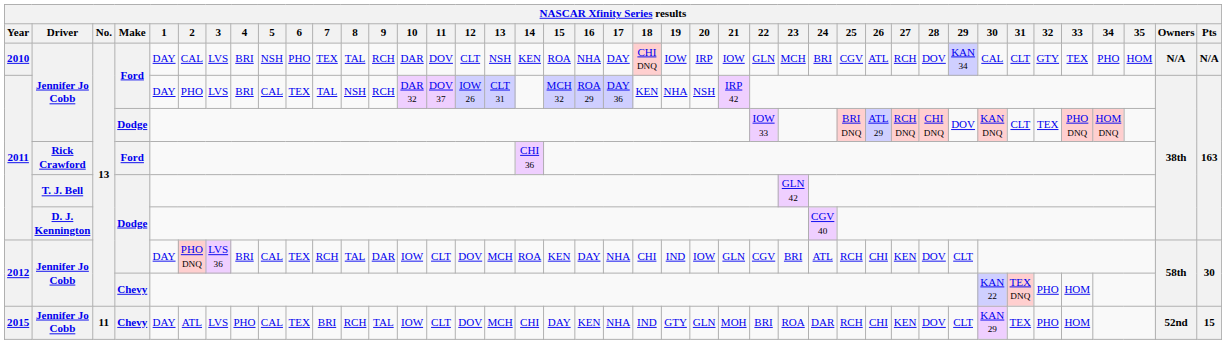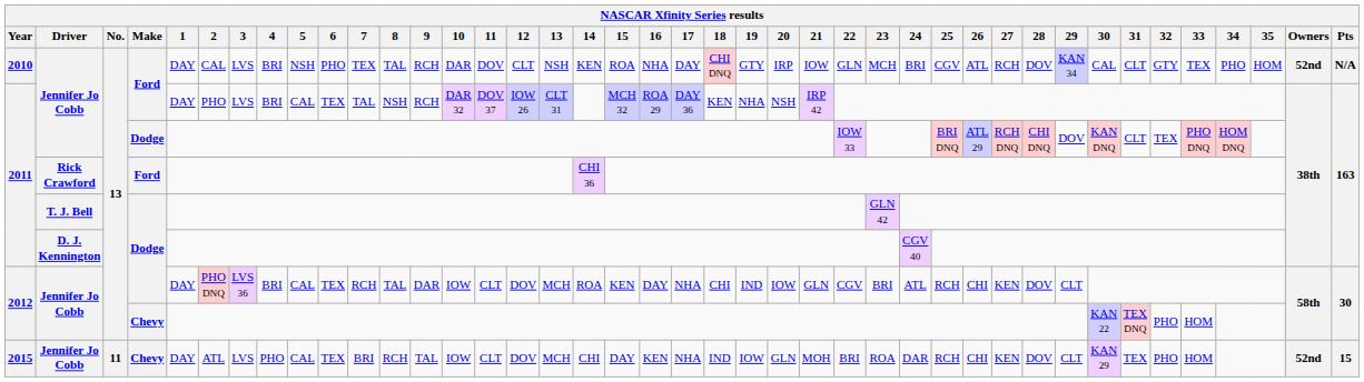 <table class="wikitable" style="text-align:center; font-size:75%">
 <tr>
 <th colspan=45><a href='#'>NASCAR Xfinity Series</a> results</th>
 </tr>
 <tr>
 <th>Year</th>
 <th>Driver</th>
 <th>No.</th>
 <th>Make</th>
 <th>1</th>
 <th>2</th>
 <th>3</th>
 <th>4</th>
 <th>5</th>
 <th>6</th>
 <th>7</th>
 <th>8</th>
 <th>9</th>
 <th>10</th>
 <th>11</th>
 <th>12</th>
 <th>13</th>
 <th>14</th>
 <th>15</th>
 <th>16</th>
 <th>17</th>
 <th>18</th>
 <th>19</th>
 <th>20</th>
 <th>21</th>
 <th>22</th>
 <th>23</th>
 <th>24</th>
 <th>25</th>
 <th>26</th>
 <th>27</th>
 <th>28</th>
 <th>29</th>
 <th>30</th>
 <th>31</th>
 <th>32</th>
 <th>33</th>
 <th>34</th>
 <th>35</th>
 <th>Owners</th>
 <th>Pts</th>
 </tr>
 <tr>
 <th><a href='#'>2010</a></th>
 <th rowspan=3><a href='#'>Jennifer Jo Cobb</a></th>
 <th rowspan=8>13</th>
 <th rowspan=2><a href='#'>Ford</a></th>
 <td><a href='#'>DAY</a></td>
 <td><a href='#'>CAL</a></td>
 <td><a href='#'>LVS</a></td>
 <td><a href='#'>BRI</a></td>
 <td><a href='#'>NSH</a></td>
 <td><a href='#'>PHO</a></td>
 <td><a href='#'>TEX</a></td>
 <td><a href='#'>TAL</a></td>
 <td><a href='#'>RCH</a></td>
 <td><a href='#'>DAR</a></td>
 <td><a href='#'>DOV</a></td>
 <td><a href='#'>CLT</a></td>
 <td><a href='#'>NSH</a></td>
 <td><a href='#'>KEN</a></td>
 <td><a href='#'>ROA</a></td>
 <td><a href='#'>NHA</a></td>
 <td><a href='#'>DAY</a></td>
 <td style="background:#FFCFCF;"><a href='#'>CHI</a><br><small>DNQ</small></td>
-<td><a href='#'>IOW</a></td>
+<td><a href='#'>GTY</a></td>
 <td><a href='#'>IRP</a></td>
 <td><a href='#'>IOW</a></td>
 <td><a href='#'>GLN</a></td>
 <td><a href='#'>MCH</a></td>
 <td><a href='#'>BRI</a></td>
 <td><a href='#'>CGV</a></td>
 <td><a href='#'>ATL</a></td>
 <td><a href='#'>RCH</a></td>
 <td><a href='#'>DOV</a></td>
 <td style="background:#CFCFFF;"><a href='#'>KAN</a><br><small>34</small></td>
 <td><a href='#'>CAL</a></td>
 <td><a href='#'>CLT</a></td>
 <td><a href='#'>GTY</a></td>
 <td><a href='#'>TEX</a></td>
 <td><a href='#'>PHO</a></td>
 <td><a href='#'>HOM</a></td>
-<th>N/A</th>
+<th>52nd</th>
 <th>N/A</th>
 </tr>
 <tr>
 <th rowspan=5><a href='#'>2011</a></th>
 <td><a href='#'>DAY</a></td>
 <td><a href='#'>PHO</a></td>
 <td><a href='#'>LVS</a></td>
 <td><a href='#'>BRI</a></td>
 <td><a href='#'>CAL</a></td>
 <td><a href='#'>TEX</a></td>
 <td><a href='#'>TAL</a></td>
 <td><a href='#'>NSH</a></td>
 <td><a href='#'>RCH</a></td>
 <td style="background:#EFCFFF;"><a href='#'>DAR</a><br><small>32</small></td>
 <td style="background:#EFCFFF;"><a href='#'>DOV</a><br><small>37</small></td>
 <td style="background:#CFCFFF;"><a href='#'>IOW</a><br><small>26</small></td>
 <td style="background:#CFCFFF;"><a href='#'>CLT</a><br><small>31</small></td>
 <td></td>
 <td style="background:#CFCFFF;"><a href='#'>MCH</a><br><small>32</small></td>
 <td style="background:#CFCFFF;"><a href='#'>ROA</a><br><small>29</small></td>
 <td style="background:#CFCFFF;"><a href='#'>DAY</a><br><small>36</small></td>
 <td><a href='#'>KEN</a></td>
 <td><a href='#'>NHA</a></td>
 <td><a href='#'>NSH</a></td>
 <td style="background:#EFCFFF;"><a href='#'>IRP</a><br><small>42</small></td>
 <td colspan=14></td>
 <th rowspan=5>38th</th>
 <th rowspan=5>163</th>
 </tr>
 <tr>
 <th><a href='#'>Dodge</a></th>
 <td colspan=21></td>
 <td style="background:#EFCFFF;"><a href='#'>IOW</a><br><small>33</small></td>
 <td colspan=2></td>
 <td style="background:#FFCFCF;"><a href='#'>BRI</a><br><small>DNQ</small></td>
 <td style="background:#CFCFFF;"><a href='#'>ATL</a><br><small>29</small></td>
 <td style="background:#FFCFCF;"><a href='#'>RCH</a><br><small>DNQ</small></td>
 <td style="background:#FFCFCF;"><a href='#'>CHI</a><br><small>DNQ</small></td>
 <td><a href='#'>DOV</a></td>
 <td style="background:#FFCFCF;"><a href='#'>KAN</a><br><small>DNQ</small></td>
 <td><a href='#'>CLT</a></td>
 <td><a href='#'>TEX</a></td>
 <td style="background:#FFCFCF;"><a href='#'>PHO</a><br><small>DNQ</small></td>
 <td style="background:#FFCFCF;"><a href='#'>HOM</a><br><small>DNQ</small></td>
 <td></td>
 </tr>
 <tr>
 <th><a href='#'>Rick Crawford</a></th>
 <th><a href='#'>Ford</a></th>
 <td colspan=13></td>
 <td style="background:#EFCFFF;"><a href='#'>CHI</a><br><small>36</small></td>
 <td colspan=21></td>
 </tr>
 <tr>
 <th><a href='#'>T. J. Bell</a></th>
 <th rowspan=3><a href='#'>Dodge</a></th>
 <td colspan=22></td>
 <td style="background:#EFCFFF;"><a href='#'>GLN</a><br><small>42</small></td>
 <td colspan=12></td>
 </tr>
 <tr>
 <th><a href='#'>D. J. Kennington</a></th>
 <td colspan=23></td>
 <td style="background:#EFCFFF;"><a href='#'>CGV</a><br><small>40</small></td>
 <td colspan=11></td>
 </tr>
 <tr>
 <th rowspan=2><a href='#'>2012</a></th>
 <th rowspan=2><a href='#'>Jennifer Jo Cobb</a></th>
 <td><a href='#'>DAY</a></td>
 <td style="background:#FFCFCF;"><a href='#'>PHO</a><br><small>DNQ</small></td>
 <td style="background:#EFCFFF;"><a href='#'>LVS</a><br><small>36</small></td>
 <td><a href='#'>BRI</a></td>
 <td><a href='#'>CAL</a></td>
 <td><a href='#'>TEX</a></td>
 <td><a href='#'>RCH</a></td>
 <td><a href='#'>TAL</a></td>
 <td><a href='#'>DAR</a></td>
 <td><a href='#'>IOW</a></td>
 <td><a href='#'>CLT</a></td>
 <td><a href='#'>DOV</a></td>
 <td><a href='#'>MCH</a></td>
 <td><a href='#'>ROA</a></td>
 <td><a href='#'>KEN</a></td>
 <td><a href='#'>DAY</a></td>
 <td><a href='#'>NHA</a></td>
 <td><a href='#'>CHI</a></td>
 <td><a href='#'>IND</a></td>
 <td><a href='#'>IOW</a></td>
 <td><a href='#'>GLN</a></td>
 <td><a href='#'>CGV</a></td>
 <td><a href='#'>BRI</a></td>
 <td><a href='#'>ATL</a></td>
 <td><a href='#'>RCH</a></td>
 <td><a href='#'>CHI</a></td>
 <td><a href='#'>KEN</a></td>
 <td><a href='#'>DOV</a></td>
 <td><a href='#'>CLT</a></td>
 <td colspan=6></td>
 <th rowspan=2>58th</th>
 <th rowspan=2>30</th>
 </tr>
 <tr>
 <th><a href='#'>Chevy</a></th>
 <td colspan=29></td>
 <td style="background:#CFCFFF;"><a href='#'>KAN</a><br><small>22</small></td>
 <td style="background:#FFCFCF;"><a href='#'>TEX</a><br><small>DNQ</small></td>
 <td><a href='#'>PHO</a></td>
 <td><a href='#'>HOM</a></td>
 <td colspan=2></td>
 </tr>
 <tr>
 <th><a href='#'>2015</a></th>
 <th><a href='#'>Jennifer Jo Cobb</a></th>
 <th>11</th>
 <th><a href='#'>Chevy</a></th>
 <td><a href='#'>DAY</a></td>
 <td><a href='#'>ATL</a></td>
 <td><a href='#'>LVS</a></td>
 <td><a href='#'>PHO</a></td>
 <td><a href='#'>CAL</a></td>
 <td><a href='#'>TEX</a></td>
 <td><a href='#'>BRI</a></td>
 <td><a href='#'>RCH</a></td>
 <td><a href='#'>TAL</a></td>
 <td><a href='#'>IOW</a></td>
 <td><a href='#'>CLT</a></td>
 <td><a href='#'>DOV</a></td>
 <td><a href='#'>MCH</a></td>
 <td><a href='#'>CHI</a></td>
 <td><a href='#'>DAY</a></td>
 <td><a href='#'>KEN</a></td>
 <td><a href='#'>NHA</a></td>
 <td><a href='#'>IND</a></td>
-<td><a href='#'>GTY</a></td>
+<td><a href='#'>IOW</a></td>
 <td><a href='#'>GLN</a></td>
 <td><a href='#'>MOH</a></td>
 <td><a href='#'>BRI</a></td>
 <td><a href='#'>ROA</a></td>
 <td><a href='#'>DAR</a></td>
 <td><a href='#'>RCH</a></td>
 <td><a href='#'>CHI</a></td>
 <td><a href='#'>KEN</a></td>
 <td><a href='#'>DOV</a></td>
 <td><a href='#'>CLT</a></td>
 <td style="background:#EFCFFF;"><a href='#'>KAN</a><br><small>29</small></td>
 <td><a href='#'>TEX</a></td>
 <td><a href='#'>PHO</a></td>
 <td><a href='#'>HOM</a></td>
 <td colspan=2></td>
 <th>52nd</th>
 <th>15</th>
 </tr>
 </table>
